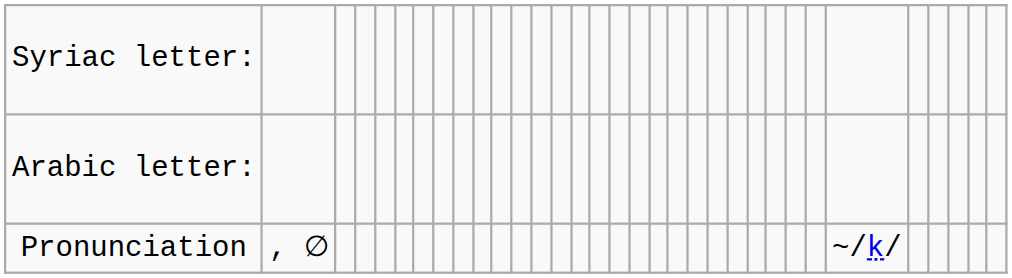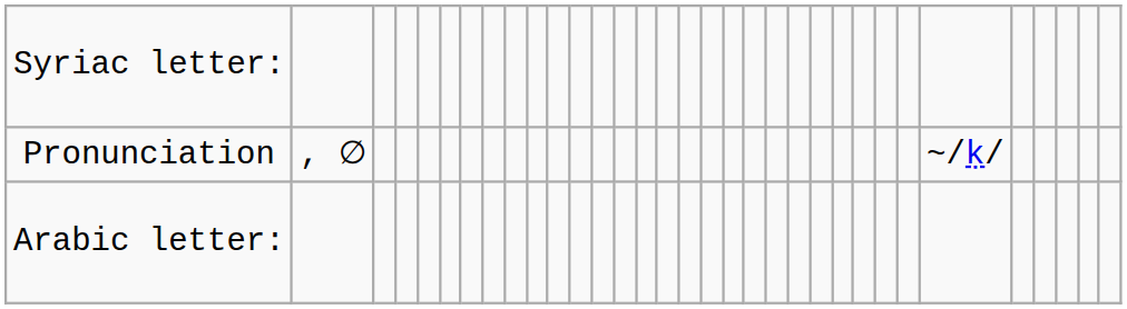 <table class="wikitable"  style="text-align:center;" class="wikitable">
 <tr>
 <td>Syriac letter:</td>
-<td style="height:40px; font-size:150%; vertical-align:top;"></td>
-<td style="height:40px; font-size:150%; vertical-align:top;"></td>
-<td style="height:40px; font-size:150%; vertical-align:top;"></td>
-<td style="height:40px; font-size:150%; vertical-align:top;"></td>
-<td style="height:40px; font-size:150%; vertical-align:top;"></td>
-<td style="height:40px; font-size:150%; vertical-align:top;"></td>
-<td style="height:40px; font-size:150%; vertical-align:top;"></td>
-<td style="height:40px; font-size:150%; vertical-align:top;"></td>
-<td style="height:40px; font-size:150%; vertical-align:top;"></td>
-<td style="height:40px; font-size:150%; vertical-align:top;"></td>
-<td style="height:40px; font-size:150%; vertical-align:top;"></td>
-<td style="height:40px; font-size:150%; vertical-align:top;"></td>
-<td style="height:40px; font-size:150%; vertical-align:top;"></td>
-<td style="height:40px; font-size:150%; vertical-align:top;"></td>
-<td style="height:40px; font-size:150%; vertical-align:top;"></td>
-<td style="height:40px; font-size:150%; vertical-align:top;"></td>
-<td style="height:40px; font-size:150%; vertical-align:top;"></td>
-<td style="height:40px; font-size:150%; vertical-align:top;"></td>
-<td style="height:40px; font-size:150%; vertical-align:top;"></td>
-<td style="height:40px; font-size:150%; vertical-align:top;"></td>
-<td style="height:40px; font-size:150%; vertical-align:top;"></td>
-<td style="height:40px; font-size:150%; vertical-align:top;"></td>
-<td style="height:40px; font-size:150%; vertical-align:top;"></td>
-<td style="height:40px; font-size:150%; vertical-align:top;"></td>
-<td style="height:40px; font-size:150%; vertical-align:top;"></td>
-<td style="height:40px; font-size:150%; vertical-align:top;"></td>
-<td style="height:40px; font-size:150%; vertical-align:top;"></td>
-<td style="height:40px; font-size:150%; vertical-align:top;"></td>
-<td style="height:40px; font-size:150%; vertical-align:top;"></td>
-<td style="height:40px; font-size:150%; vertical-align:top;"></td>
-<td style="height:40px; font-size:150%; vertical-align:top;"></td>
-<td style="height:40px; font-size:150%; vertical-align:top;"></td>
-</tr>
-<tr>
-<td>Arabic letter:</td>
 <td style="height:40px; font-size:150%; vertical-align:top;"></td>
 <td style="height:40px; font-size:150%; vertical-align:top;"></td>
 <td style="height:40px; font-size:150%; vertical-align:top;"></td>
 <td style="height:40px; font-size:150%; vertical-align:top;"></td>
 <td style="height:40px; font-size:150%; vertical-align:top;"></td>
 <td style="height:40px; font-size:150%; vertical-align:top;"></td>
 <td style="height:40px; font-size:150%; vertical-align:top;"></td>
 <td style="height:40px; font-size:150%; vertical-align:top;"></td>
 <td style="height:40px; font-size:150%; vertical-align:top;"></td>
 <td style="height:40px; font-size:150%; vertical-align:top;"></td>
 <td style="height:40px; font-size:150%; vertical-align:top;"></td>
 <td style="height:40px; font-size:150%; vertical-align:top;"></td>
 <td style="height:40px; font-size:150%; vertical-align:top;"></td>
 <td style="height:40px; font-size:150%; vertical-align:top;"></td>
 <td style="height:40px; font-size:150%; vertical-align:top;"></td>
 <td style="height:40px; font-size:150%; vertical-align:top;"></td>
 <td style="height:40px; font-size:150%; vertical-align:top;"></td>
 <td style="height:40px; font-size:150%; vertical-align:top;"></td>
 <td style="height:40px; font-size:150%; vertical-align:top;"></td>
 <td style="height:40px; font-size:150%; vertical-align:top;"></td>
 <td style="height:40px; font-size:150%; vertical-align:top;"></td>
 <td style="height:40px; font-size:150%; vertical-align:top;"></td>
 <td style="height:40px; font-size:150%; vertical-align:top;"></td>
 <td style="height:40px; font-size:150%; vertical-align:top;"></td>
 <td style="height:40px; font-size:150%; vertical-align:top;"></td>
 <td style="height:40px; font-size:150%; vertical-align:top;"></td>
 <td style="height:40px; font-size:150%; vertical-align:top;"></td>
 <td style="height:40px; font-size:150%; vertical-align:top;"></td>
 <td style="height:40px; font-size:150%; vertical-align:top;"></td>
 <td style="height:40px; font-size:150%; vertical-align:top;"></td>
 <td style="height:40px; font-size:150%; vertical-align:top;"></td>
 <td style="height:40px; font-size:150%; vertical-align:top;"></td>
 </tr>
 <tr>
 <td>Pronunciation</td>
 <td>, ∅</td>
 <td></td>
 <td></td>
 <td></td>
 <td></td>
 <td></td>
 <td></td>
 <td></td>
 <td></td>
 <td></td>
 <td></td>
 <td></td>
 <td></td>
 <td></td>
 <td></td>
 <td></td>
 <td></td>
 <td></td>
 <td></td>
 <td></td>
 <td></td>
 <td></td>
 <td></td>
 <td></td>
 <td></td>
 <td></td>
 <td>~/<a href='#'>ḳ</a>/</td>
 <td></td>
 <td></td>
 <td></td>
 <td></td>
 <td></td>
 </tr>
+<tr>
+<td>Arabic letter:</td>
+<td style="height:40px; font-size:150%; vertical-align:top;"></td>
+<td style="height:40px; font-size:150%; vertical-align:top;"></td>
+<td style="height:40px; font-size:150%; vertical-align:top;"></td>
+<td style="height:40px; font-size:150%; vertical-align:top;"></td>
+<td style="height:40px; font-size:150%; vertical-align:top;"></td>
+<td style="height:40px; font-size:150%; vertical-align:top;"></td>
+<td style="height:40px; font-size:150%; vertical-align:top;"></td>
+<td style="height:40px; font-size:150%; vertical-align:top;"></td>
+<td style="height:40px; font-size:150%; vertical-align:top;"></td>
+<td style="height:40px; font-size:150%; vertical-align:top;"></td>
+<td style="height:40px; font-size:150%; vertical-align:top;"></td>
+<td style="height:40px; font-size:150%; vertical-align:top;"></td>
+<td style="height:40px; font-size:150%; vertical-align:top;"></td>
+<td style="height:40px; font-size:150%; vertical-align:top;"></td>
+<td style="height:40px; font-size:150%; vertical-align:top;"></td>
+<td style="height:40px; font-size:150%; vertical-align:top;"></td>
+<td style="height:40px; font-size:150%; vertical-align:top;"></td>
+<td style="height:40px; font-size:150%; vertical-align:top;"></td>
+<td style="height:40px; font-size:150%; vertical-align:top;"></td>
+<td style="height:40px; font-size:150%; vertical-align:top;"></td>
+<td style="height:40px; font-size:150%; vertical-align:top;"></td>
+<td style="height:40px; font-size:150%; vertical-align:top;"></td>
+<td style="height:40px; font-size:150%; vertical-align:top;"></td>
+<td style="height:40px; font-size:150%; vertical-align:top;"></td>
+<td style="height:40px; font-size:150%; vertical-align:top;"></td>
+<td style="height:40px; font-size:150%; vertical-align:top;"></td>
+<td style="height:40px; font-size:150%; vertical-align:top;"></td>
+<td style="height:40px; font-size:150%; vertical-align:top;"></td>
+<td style="height:40px; font-size:150%; vertical-align:top;"></td>
+<td style="height:40px; font-size:150%; vertical-align:top;"></td>
+<td style="height:40px; font-size:150%; vertical-align:top;"></td>
+<td style="height:40px; font-size:150%; vertical-align:top;"></td>
+</tr>
 </table>
